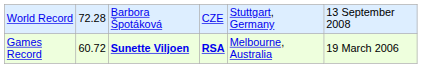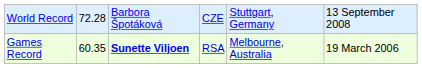 <table class="wikitable">
 <tr bgcolor = "ddeeff">
 <td><a href='#'>World Record</a></td>
 <td>72.28</td>
 <td><a href='#'>Barbora Špotáková</a></td>
 <td><a href='#'>CZE</a></td>
 <td><a href='#'>Stuttgart</a>, <a href='#'>Germany</a></td>
 <td>13 September 2008</td>
 </tr>
 <tr bgcolor = "eeffdd">
 <td><a href='#'>Games Record</a></td>
-<td>60.72</td>
+<td>60.35</td>
 <td><strong><a href='#'>Sunette Viljoen</a></strong></td>
-<td><strong><a href='#'>RSA</a></strong></td>
+<td><a href='#'>RSA</a></td>
 <td><a href='#'>Melbourne</a>, <a href='#'>Australia</a></td>
 <td>19 March 2006</td>
 </tr>
 </table>
